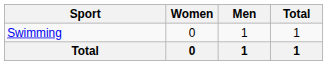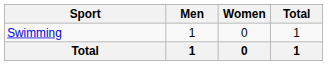 <table class="wikitable" style="text-align:center; font-size: 95%">
 <tr>
 <th width=200>Sport</th>
+<th width=60>Men</th>
 <th width=60>Women</th>
-<th width=60>Men</th>
 <th width=60>Total</th>
 </tr>
 <tr>
 <td align=left><a href='#'>Swimming</a></td>
+<td>1</td>
 <td>0</td>
-<td>1</td>
 <td>1</td>
 </tr>
 <tr>
 <th>Total</th>
+<th>1</th>
 <th>0</th>
-<th>1</th>
 <th>1</th>
 </tr>
 </table>
